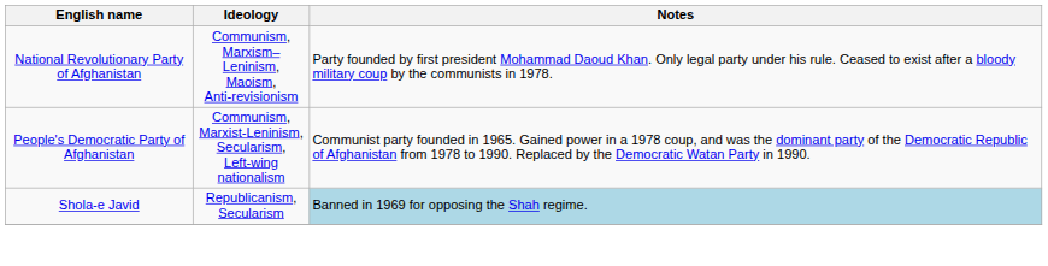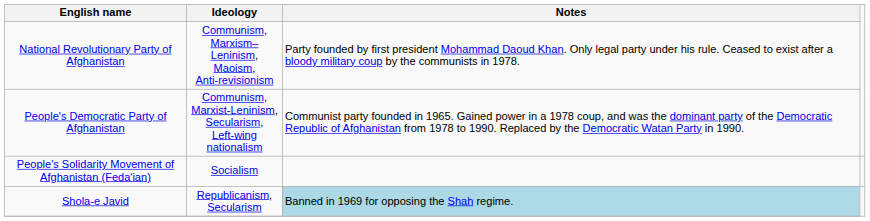 <table class="wikitable">
 <tr>
 <th>English name</th>
 <th>Ideology</th>
 <th>Notes</th>
 </tr>
 <tr>
 <td align=center><a href='#'>National Revolutionary Party of Afghanistan</a></td>
 <td align=center><a href='#'>Communism</a>,<br><a href='#'>Marxism–Leninism</a>,<br><a href='#'>Maoism</a>,<br><a href='#'>Anti-revisionism</a></td>
 <td>Party founded by first president <a href='#'>Mohammad Daoud Khan</a>. Only legal party under his rule. Ceased to exist after a <a href='#'>bloody military coup</a> by the communists in 1978.</td>
 </tr>
 <tr>
 <td align=center><a href='#'>People's Democratic Party of Afghanistan</a></td>
 <td align=center><a href='#'>Communism</a>,<br><a href='#'>Marxist-Leninism</a>,<br><a href='#'>Secularism</a>,<br><a href='#'>Left-wing nationalism</a></td>
 <td>Communist party founded in 1965. Gained power in a 1978 coup, and was the <a href='#'>dominant party</a> of the <a href='#'>Democratic Republic of Afghanistan</a> from 1978 to 1990. Replaced by the <a href='#'>Democratic Watan Party</a> in 1990.</td>
 </tr>
 <tr>
+<td align=center><a href='#'>People's Solidarity Movement of Afghanistan (Feda'ian)</a></td>
+<td align=center><a href='#'>Socialism</a></td>
+<td></td>
+<td></td>
+</tr>
+<tr>
 <td align=center><a href='#'>Shola-e Javid</a></td>
 <td align=center><a href='#'>Republicanism</a>,<br><a href='#'>Secularism</a></td>
 <td style="background: lightblue;">Banned in 1969 for opposing the <a href='#'>Shah</a> regime.</td>
 </tr>
 <tr>
 </tr>
 </table>
